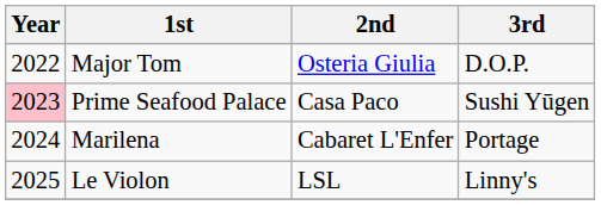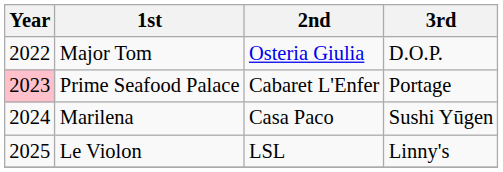 <table class="wikitable">
 <tr>
 <th>Year</th>
 <th>1st</th>
 <th>2nd</th>
 <th>3rd</th>
 </tr>
 <tr>
 <td>2022</td>
 <td> Major Tom</td>
 <td> <a href='#'>Osteria Giulia</a></td>
 <td> D.O.P.</td>
 </tr>
 <tr>
 <td style="background: pink;">2023</td>
 <td> Prime Seafood Palace</td>
-<td> Casa Paco</td>
-<td> Sushi Yūgen</td>
+<td> Cabaret L'Enfer</td>
+<td> Portage</td>
 </tr>
 <tr>
 <td>2024</td>
 <td> Marilena</td>
-<td> Cabaret L'Enfer</td>
-<td> Portage</td>
+<td> Casa Paco</td>
+<td> Sushi Yūgen</td>
 </tr>
 <tr>
 <td>2025</td>
 <td> Le Violon</td>
 <td> LSL</td>
 <td> Linny's</td>
 </tr>
 <tr>
 </tr>
 </table>
